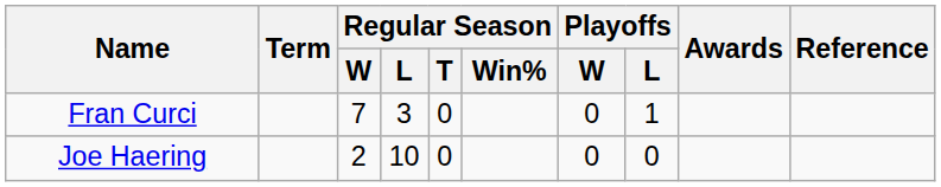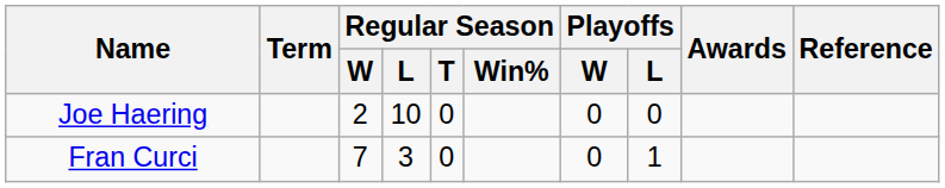 <table class="wikitable">
 <tr>
 <th rowspan="2" style="width:140px;">Name</th>
 <th rowspan="2">Term</th>
 <th colspan="4">Regular Season</th>
 <th colspan="2">Playoffs</th>
 <th rowspan="2">Awards</th>
 <th rowspan="2">Reference</th>
 </tr>
 <tr>
 <th>W</th>
 <th>L</th>
 <th>T</th>
 <th>Win%</th>
 <th>W</th>
 <th>L</th>
 </tr>
 <tr>
+<td style="text-align:center;"><a href='#'>Joe Haering</a></td>
+<td style="text-align:center;"></td>
+<td style="text-align:center;">2</td>
+<td style="text-align:center;">10</td>
+<td style="text-align:center;">0</td>
+<td style="text-align:center;"></td>
+<td style="text-align:center;">0</td>
+<td style="text-align:center;">0</td>
+<td style="text-align:center;"></td>
+<td style="text-align:center;"></td>
+</tr>
+<tr>
 <td style="text-align:center;"><a href='#'>Fran Curci</a></td>
 <td style="text-align:center;"></td>
 <td style="text-align:center;">7</td>
 <td style="text-align:center;">3</td>
 <td style="text-align:center;">0</td>
 <td style="text-align:center;"></td>
 <td style="text-align:center;">0</td>
 <td style="text-align:center;">1</td>
 <td style="text-align:center;"></td>
 <td style="text-align:center;"></td>
 </tr>
-<tr>
-<td style="text-align:center;"><a href='#'>Joe Haering</a></td>
-<td style="text-align:center;"></td>
-<td style="text-align:center;">2</td>
-<td style="text-align:center;">10</td>
-<td style="text-align:center;">0</td>
-<td style="text-align:center;"></td>
-<td style="text-align:center;">0</td>
-<td style="text-align:center;">0</td>
-<td style="text-align:center;"></td>
-<td style="text-align:center;"></td>
-</tr>
 </table>
